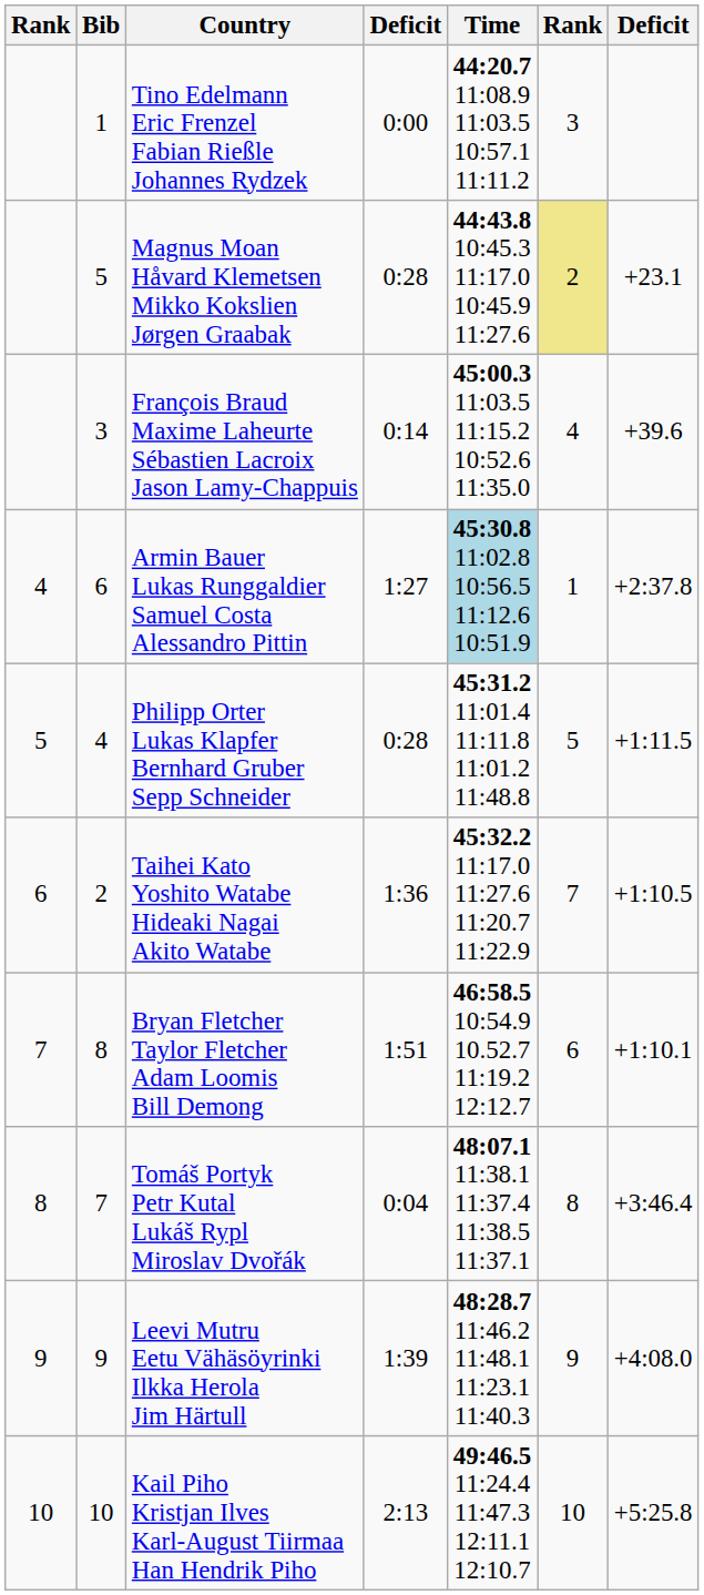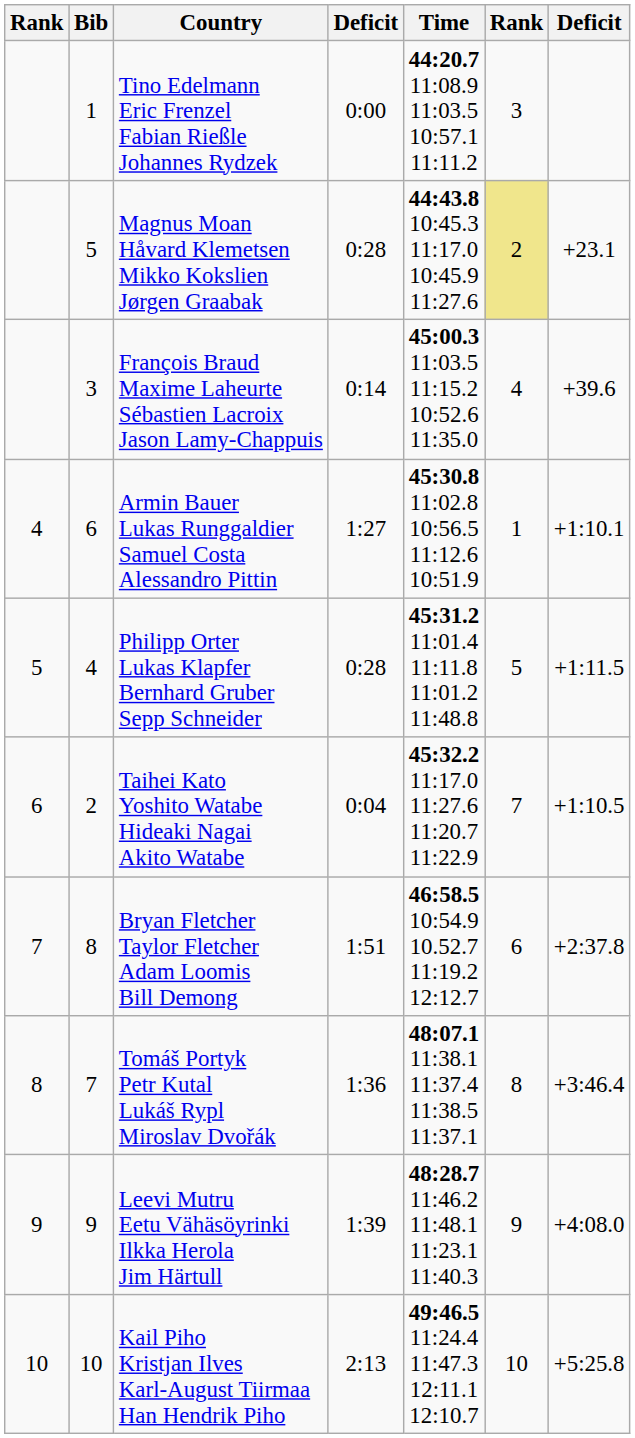 <table class="wikitable sortable" style="text-align:center">
 <tr>
 <th>Rank</th>
 <th>Bib</th>
 <th>Country</th>
 <th>Deficit</th>
 <th>Time</th>
 <th>Rank</th>
 <th>Deficit</th>
 </tr>
 <tr>
 <td></td>
 <td>1</td>
 <td align=left><br><a href='#'>Tino Edelmann</a><br><a href='#'>Eric Frenzel</a><br><a href='#'>Fabian Rießle</a><br><a href='#'>Johannes Rydzek</a></td>
 <td>0:00</td>
 <td><strong>44:20.7</strong><br>11:08.9<br>11:03.5<br>10:57.1<br>11:11.2</td>
 <td>3</td>
 <td></td>
 </tr>
 <tr>
 <td></td>
 <td>5</td>
 <td align=left><br><a href='#'>Magnus Moan</a><br><a href='#'>Håvard Klemetsen</a><br><a href='#'>Mikko Kokslien</a><br><a href='#'>Jørgen Graabak</a></td>
 <td>0:28</td>
 <td><strong>44:43.8</strong><br>10:45.3<br>11:17.0<br>10:45.9<br>11:27.6</td>
 <td style="background: khaki;">2</td>
 <td>+23.1</td>
 </tr>
 <tr>
 <td></td>
 <td>3</td>
 <td align=left><br><a href='#'>François Braud</a><br><a href='#'>Maxime Laheurte</a><br><a href='#'>Sébastien Lacroix</a><br><a href='#'>Jason Lamy-Chappuis</a></td>
 <td>0:14</td>
 <td><strong>45:00.3</strong><br>11:03.5<br>11:15.2<br>10:52.6<br>11:35.0</td>
 <td>4</td>
 <td>+39.6</td>
 </tr>
 <tr>
 <td>4</td>
 <td>6</td>
 <td align=left><br><a href='#'>Armin Bauer</a><br><a href='#'>Lukas Runggaldier</a><br><a href='#'>Samuel Costa</a><br><a href='#'>Alessandro Pittin</a></td>
 <td>1:27</td>
-<td style="background: lightblue;"><strong>45:30.8</strong><br>11:02.8<br>10:56.5<br>11:12.6<br>10:51.9<br></td>
+<td><strong>45:30.8</strong><br>11:02.8<br>10:56.5<br>11:12.6<br>10:51.9<br></td>
 <td>1</td>
-<td>+2:37.8</td>
+<td>+1:10.1</td>
 </tr>
 <tr>
 <td>5</td>
 <td>4</td>
 <td align=left><br><a href='#'>Philipp Orter</a><br><a href='#'>Lukas Klapfer</a><br><a href='#'>Bernhard Gruber</a><br><a href='#'>Sepp Schneider</a></td>
 <td>0:28</td>
 <td><strong>45:31.2</strong><br>11:01.4<br>11:11.8<br>11:01.2<br>11:48.8</td>
 <td>5</td>
 <td>+1:11.5</td>
 </tr>
 <tr>
 <td>6</td>
 <td>2</td>
 <td align=left><br><a href='#'>Taihei Kato</a><br><a href='#'>Yoshito Watabe</a><br><a href='#'>Hideaki Nagai</a><br><a href='#'>Akito Watabe</a></td>
-<td>1:36</td>
+<td>0:04</td>
 <td><strong>45:32.2</strong><br>11:17.0<br>11:27.6<br>11:20.7<br>11:22.9</td>
 <td>7</td>
 <td>+1:10.5</td>
 </tr>
 <tr>
 <td>7</td>
 <td>8</td>
 <td align=left><br><a href='#'>Bryan Fletcher</a><br><a href='#'>Taylor Fletcher</a><br><a href='#'>Adam Loomis</a><br><a href='#'>Bill Demong</a></td>
 <td>1:51</td>
 <td><strong>46:58.5</strong><br>10:54.9<br>10.52.7<br>11:19.2<br>12:12.7</td>
 <td>6</td>
-<td>+1:10.1</td>
+<td>+2:37.8</td>
 </tr>
 <tr>
 <td>8</td>
 <td>7</td>
 <td align=left><br><a href='#'>Tomáš Portyk</a><br><a href='#'>Petr Kutal</a><br><a href='#'>Lukáš Rypl</a><br><a href='#'>Miroslav Dvořák</a></td>
-<td>0:04</td>
+<td>1:36</td>
 <td><strong>48:07.1</strong><br>11:38.1<br>11:37.4<br>11:38.5<br>11:37.1</td>
 <td>8</td>
 <td>+3:46.4</td>
 </tr>
 <tr>
 <td>9</td>
 <td>9</td>
 <td align=left><br><a href='#'>Leevi Mutru</a><br><a href='#'>Eetu Vähäsöyrinki</a><br><a href='#'>Ilkka Herola</a><br><a href='#'>Jim Härtull</a></td>
 <td>1:39</td>
 <td><strong>48:28.7</strong><br>11:46.2<br>11:48.1<br>11:23.1<br>11:40.3</td>
 <td>9</td>
 <td>+4:08.0</td>
 </tr>
 <tr>
 <td>10</td>
 <td>10</td>
 <td align=left><br><a href='#'>Kail Piho</a><br><a href='#'>Kristjan Ilves</a><br><a href='#'>Karl-August Tiirmaa</a><br><a href='#'>Han Hendrik Piho</a></td>
 <td>2:13</td>
 <td><strong>49:46.5</strong><br>11:24.4<br>11:47.3<br>12:11.1<br>12:10.7</td>
 <td>10</td>
 <td>+5:25.8</td>
 </tr>
 </table>
